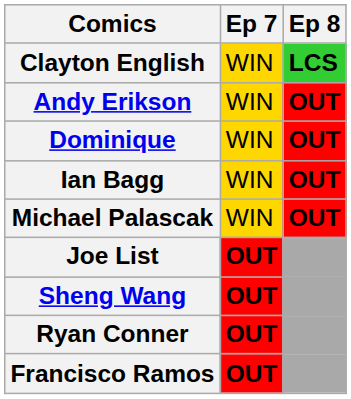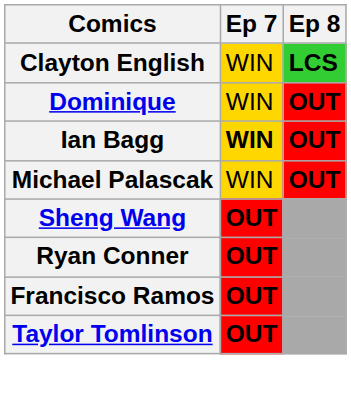 <table class="wikitable">
 <tr>
 <th>Comics</th>
 <th>Ep 7</th>
 <th>Ep 8</th>
 </tr>
 <tr>
 <th>Clayton English</th>
 <td style="background:gold;">WIN</td>
 <td style="background:limegreen"><strong>LCS</strong></td>
 </tr>
 <tr>
-<th><a href='#'>Andy Erikson</a></th>
-<td style="background:gold;">WIN</td>
-<td style="background:red"><strong>OUT</strong></td>
-</tr>
-<tr>
 <th><a href='#'>Dominique</a></th>
 <td style="background:gold;">WIN</td>
 <td style="background:red;"><strong>OUT</strong></td>
 </tr>
 <tr>
 <th>Ian Bagg</th>
-<td style="background:gold;">WIN</td>
+<td style="background:gold;"><strong>WIN</strong></td>
 <td style="background:red;"><strong>OUT</strong></td>
 </tr>
 <tr>
 <th>Michael Palascak</th>
 <td style="background:gold;">WIN</td>
 <td style="background:red;"><strong>OUT</strong></td>
-</tr>
-<tr>
-<th>Joe List</th>
-<td style=background:red><strong>OUT</strong></td>
-<td style="background:darkgrey;"></td>
 </tr>
 <tr>
 <th><a href='#'>Sheng Wang</a></th>
 <td style=background:red><strong>OUT</strong></td>
 <td style="background:darkgrey;"></td>
 </tr>
 <tr>
 <th>Ryan Conner</th>
 <td style=background:red><strong>OUT</strong></td>
 <td style="background:darkgrey;"></td>
 </tr>
 <tr>
 <th>Francisco Ramos</th>
 <td style=background:red><strong>OUT</strong></td>
 <td style="background:darkgrey;"></td>
 </tr>
+<tr>
+<th><a href='#'>Taylor Tomlinson</a></th>
+<td style=background:red><strong>OUT</strong></td>
+<td style="background:darkgrey;"></td>
+</tr>
 </table>
